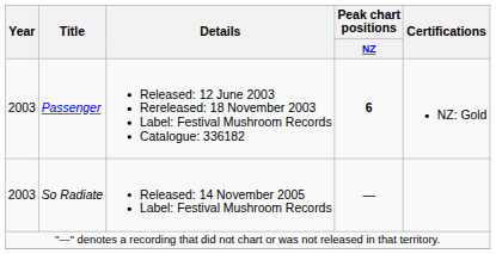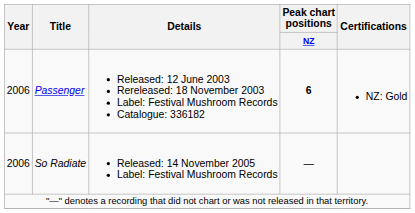 <table class="wikitable plainrowheaders">
 <tr>
 <th rowspan="2">Year</th>
 <th rowspan="2">Title</th>
 <th rowspan="2">Details</th>
 <th>Peak chart<br>positions</th>
 <th rowspan="2">Certifications</th>
 </tr>
 <tr>
 <th><small><a href='#'>NZ</a></small></th>
 </tr>
 <tr>
-<td>2003</td>
+<td>2006</td>
 <td><em><a href='#'>Passenger</a></em></td>
 <td><br><ul><li>Released: 12 June 2003</li><li>Rereleased: 18 November 2003</li><li>Label: Festival Mushroom Records</li><li>Catalogue: 336182</li></ul></td>
 <td align="center"><strong>6</strong></td>
 <td><br><ul><li>NZ: Gold</li></ul></td>
 </tr>
 <tr>
-<td>2003</td>
+<td>2006</td>
 <td><em>So Radiate</em></td>
 <td><br><ul><li>Released: 14 November 2005</li><li>Label: Festival Mushroom Records</li></ul></td>
 <td align="center">—</td>
 <td></td>
 </tr>
 <tr>
 <td colspan="5" style="font-size:90%" align="center">"—" denotes a recording that did not chart or was not released in that territory.</td>
 </tr>
 <tr>
 </tr>
 </table>
